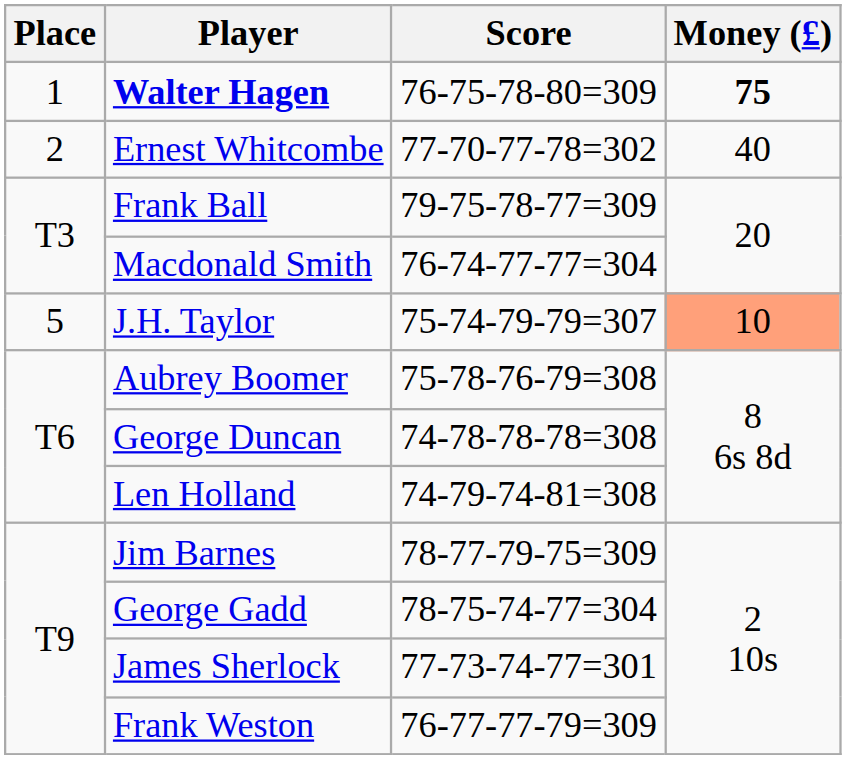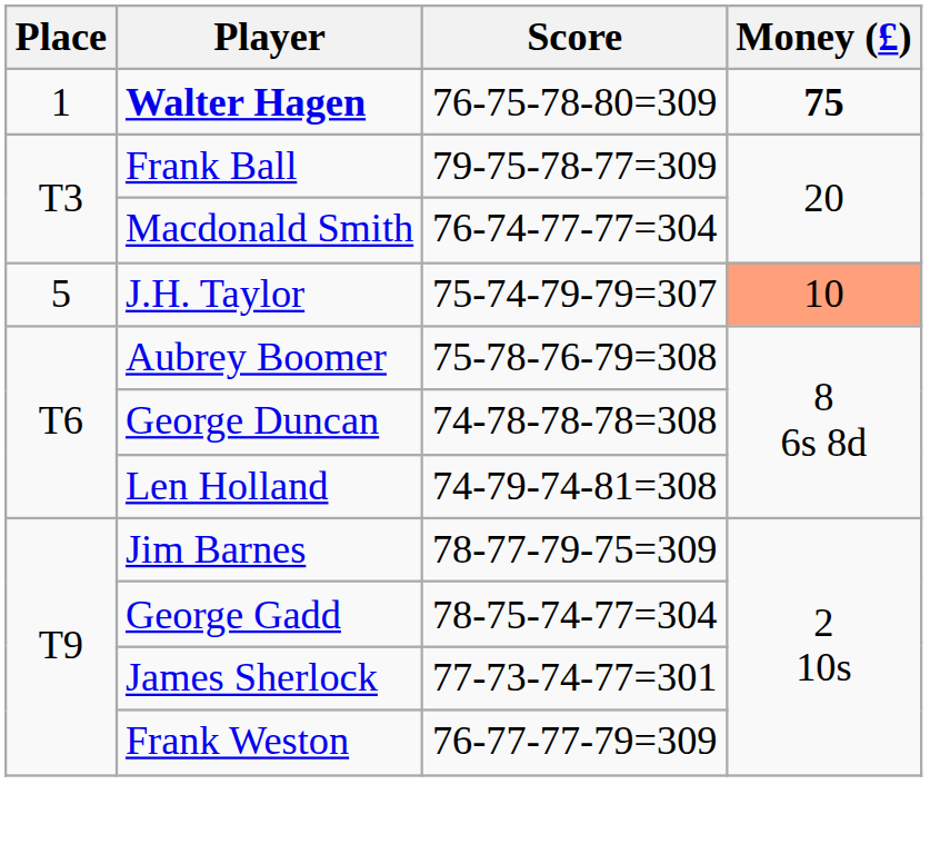 <table class=wikitable>
 <tr>
 <th>Place</th>
 <th>Player</th>
 <th>Score</th>
 <th>Money (<a href='#'>£</a>)</th>
 </tr>
 <tr>
 <td align=center>1</td>
 <td> <strong><a href='#'>Walter Hagen</a></strong></td>
 <td>76-75-78-80=309</td>
 <td align=center><strong>75</strong></td>
-</tr>
-<tr>
-<td align=center>2</td>
-<td> <a href='#'>Ernest Whitcombe</a></td>
-<td>77-70-77-78=302</td>
-<td align=center>40</td>
 </tr>
 <tr>
 <td rowspan=2 align=center>T3</td>
 <td> <a href='#'>Frank Ball</a></td>
 <td>79-75-78-77=309</td>
 <td rowspan=2 align=center>20</td>
 </tr>
 <tr>
 <td> <a href='#'>Macdonald Smith</a></td>
 <td>76-74-77-77=304</td>
 </tr>
 <tr>
 <td align=center>5</td>
 <td> <a href='#'>J.H. Taylor</a></td>
 <td>75-74-79-79=307</td>
 <td align=center style="background: lightsalmon;">10</td>
 </tr>
 <tr>
 <td rowspan=3 align=center>T6</td>
 <td> <a href='#'>Aubrey Boomer</a></td>
 <td>75-78-76-79=308</td>
 <td rowspan=3 align=center>8<br>6s 8d</td>
 </tr>
 <tr>
 <td> <a href='#'>George Duncan</a></td>
 <td>74-78-78-78=308</td>
 </tr>
 <tr>
 <td> <a href='#'>Len Holland</a></td>
 <td>74-79-74-81=308</td>
 </tr>
 <tr>
 <td rowspan=4 align=center>T9</td>
 <td> <a href='#'>Jim Barnes</a></td>
 <td>78-77-79-75=309</td>
 <td rowspan=4 align=center>2<br>10s</td>
 </tr>
 <tr>
 <td> <a href='#'>George Gadd</a></td>
 <td>78-75-74-77=304</td>
 </tr>
 <tr>
 <td> <a href='#'>James Sherlock</a></td>
 <td>77-73-74-77=301</td>
 </tr>
 <tr>
 <td> <a href='#'>Frank Weston</a></td>
 <td>76-77-77-79=309</td>
 </tr>
 </table>
